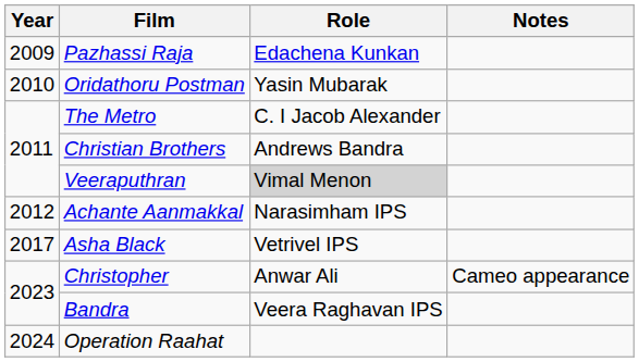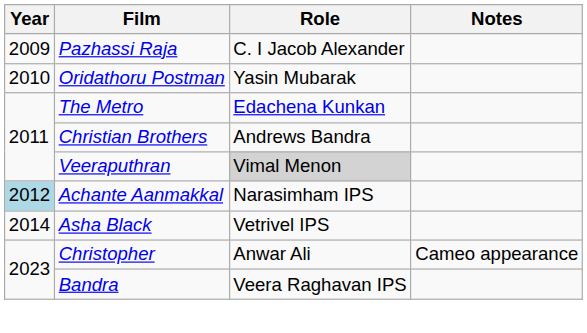 <table class="wikitable sortable">
 <tr style="background:#ccc; text-align:center;">
 <th>Year</th>
 <th>Film</th>
 <th>Role</th>
 <th class=unsortable>Notes</th>
 </tr>
 <tr>
 <td>2009</td>
 <td><em><a href='#'>Pazhassi Raja</a></em></td>
-<td><a href='#'>Edachena Kunkan</a></td>
+<td>C. I Jacob Alexander</td>
 <td></td>
 </tr>
 <tr>
 <td>2010</td>
 <td><em><a href='#'>Oridathoru Postman</a></em></td>
 <td>Yasin Mubarak</td>
 <td></td>
 </tr>
 <tr>
 <td rowspan="3">2011</td>
 <td><em><a href='#'>The Metro</a></em></td>
-<td>C. I Jacob Alexander</td>
+<td><a href='#'>Edachena Kunkan</a></td>
 <td></td>
 </tr>
 <tr>
 <td><em><a href='#'>Christian Brothers</a></em></td>
 <td>Andrews Bandra</td>
 <td></td>
 </tr>
 <tr>
 <td><em><a href='#'>Veeraputhran</a></em></td>
 <td style="background: lightgrey;">Vimal Menon</td>
 <td></td>
 </tr>
 <tr>
-<td>2012</td>
+<td style="background: lightblue;">2012</td>
 <td><em><a href='#'>Achante Aanmakkal</a></em></td>
 <td>Narasimham IPS</td>
 <td></td>
 </tr>
 <tr>
-<td>2017</td>
+<td>2014</td>
 <td><em><a href='#'>Asha Black</a></em></td>
 <td>Vetrivel IPS</td>
 <td></td>
 </tr>
 <tr>
 <td rowspan="2">2023</td>
 <td><em><a href='#'>Christopher</a></em></td>
 <td>Anwar Ali</td>
 <td>Cameo appearance</td>
 </tr>
 <tr>
 <td><em><a href='#'>Bandra</a></em></td>
 <td>Veera Raghavan IPS</td>
 <td></td>
 </tr>
-<tr>
-<td>2024</td>
-<td><em>Operation Raahat</em></td>
-<td></td>
-<td></td>
-</tr>
 </table>
